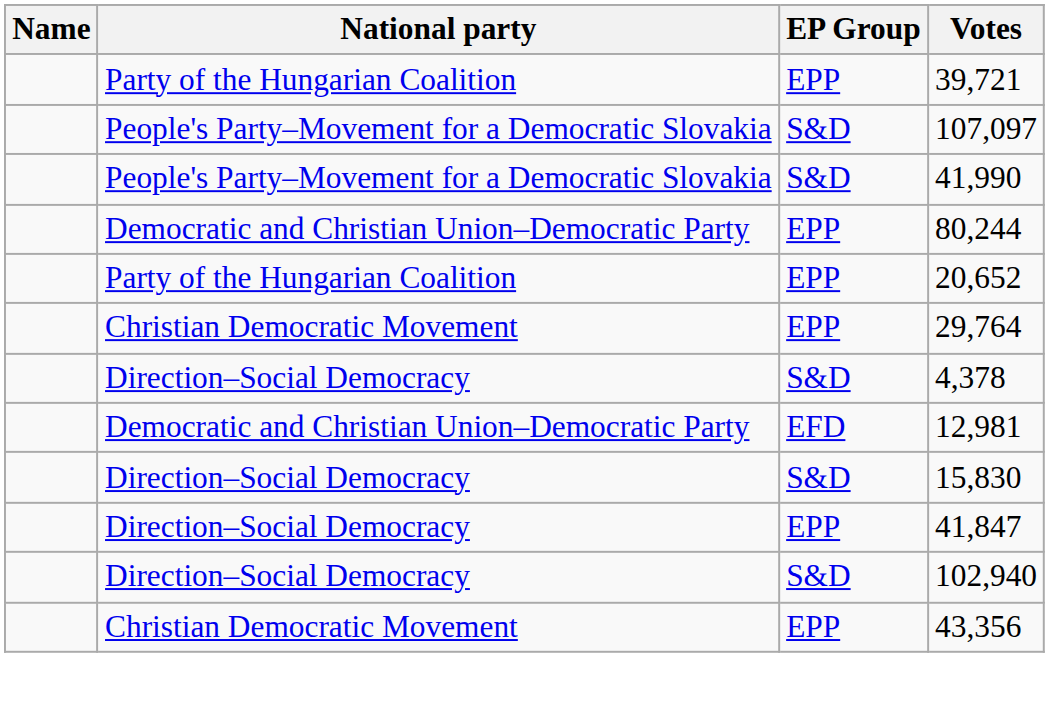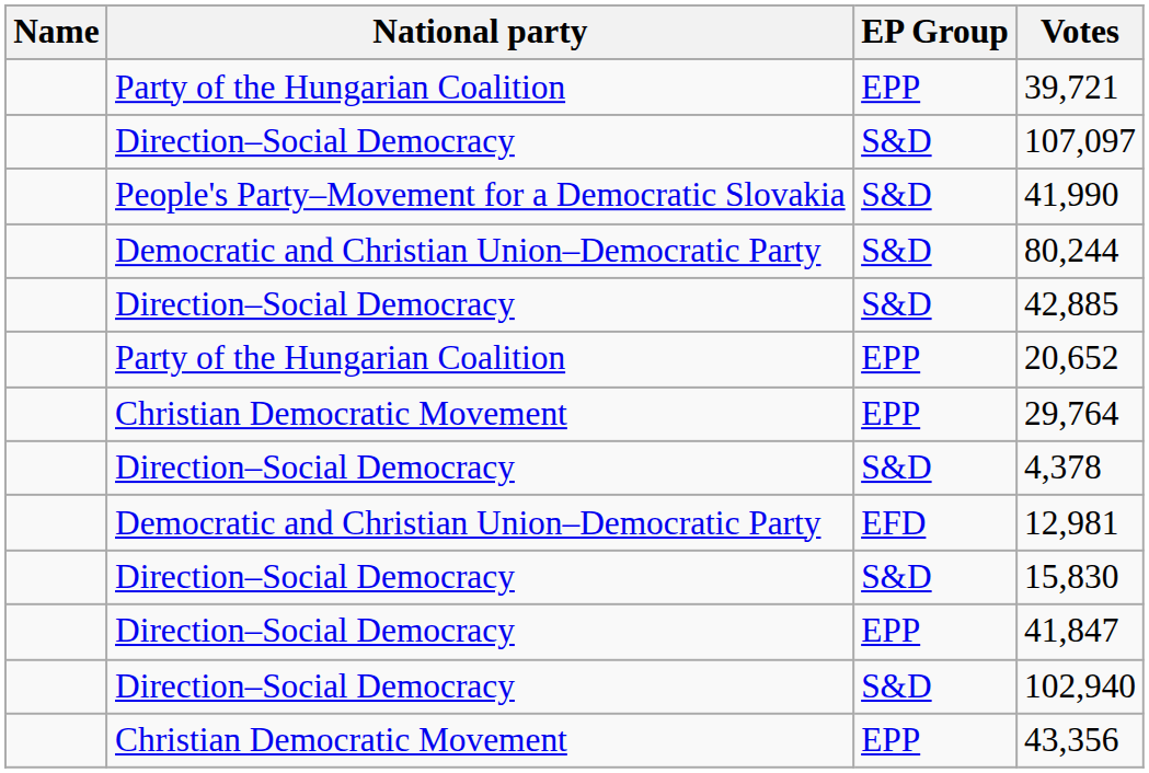 <table class="sortable wikitable">
 <tr>
 <th>Name</th>
 <th>National party</th>
 <th>EP Group</th>
 <th>Votes</th>
 </tr>
 <tr>
 <td></td>
 <td> <a href='#'>Party of the Hungarian Coalition</a></td>
 <td> <a href='#'>EPP</a></td>
 <td>39,721</td>
 </tr>
 <tr>
 <td></td>
-<td> <a href='#'>People's Party–Movement for a Democratic Slovakia</a></td>
+<td> <a href='#'>Direction–Social Democracy</a></td>
 <td> <a href='#'>S&D</a></td>
 <td>107,097</td>
 </tr>
 <tr>
 <td></td>
 <td> <a href='#'>People's Party–Movement for a Democratic Slovakia</a></td>
 <td> <a href='#'>S&D</a></td>
 <td>41,990</td>
 </tr>
 <tr>
 <td></td>
 <td> <a href='#'>Democratic and Christian Union–Democratic Party</a></td>
-<td> <a href='#'>EPP</a></td>
+<td> <a href='#'>S&D</a></td>
 <td>80,244</td>
+</tr>
+<tr>
+<td></td>
+<td> <a href='#'>Direction–Social Democracy</a></td>
+<td> <a href='#'>S&D</a></td>
+<td>42,885</td>
 </tr>
 <tr>
 <td></td>
 <td> <a href='#'>Party of the Hungarian Coalition</a></td>
 <td> <a href='#'>EPP</a></td>
 <td>20,652</td>
 </tr>
 <tr>
 <td></td>
 <td> <a href='#'>Christian Democratic Movement</a></td>
 <td> <a href='#'>EPP</a></td>
 <td>29,764</td>
 </tr>
 <tr>
 <td></td>
 <td> <a href='#'>Direction–Social Democracy</a></td>
 <td> <a href='#'>S&D</a></td>
 <td>4,378</td>
 </tr>
 <tr>
 <td></td>
 <td> <a href='#'>Democratic and Christian Union–Democratic Party</a></td>
 <td> <a href='#'>EFD</a></td>
 <td>12,981</td>
 </tr>
 <tr>
 <td></td>
 <td> <a href='#'>Direction–Social Democracy</a></td>
 <td> <a href='#'>S&D</a></td>
 <td>15,830</td>
 </tr>
 <tr>
 <td></td>
 <td> <a href='#'>Direction–Social Democracy</a></td>
 <td> <a href='#'>EPP</a></td>
 <td>41,847</td>
 </tr>
 <tr>
 <td></td>
 <td> <a href='#'>Direction–Social Democracy</a></td>
 <td> <a href='#'>S&D</a></td>
 <td>102,940</td>
 </tr>
 <tr>
 <td></td>
 <td> <a href='#'>Christian Democratic Movement</a></td>
 <td> <a href='#'>EPP</a></td>
 <td>43,356</td>
 </tr>
 </table>
